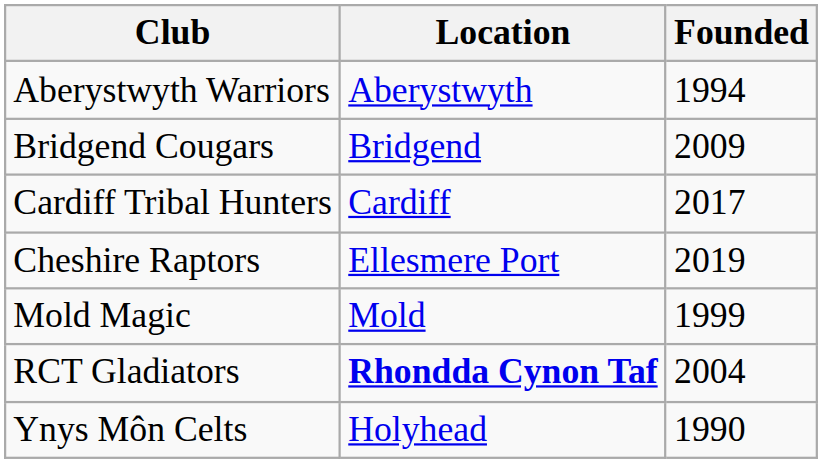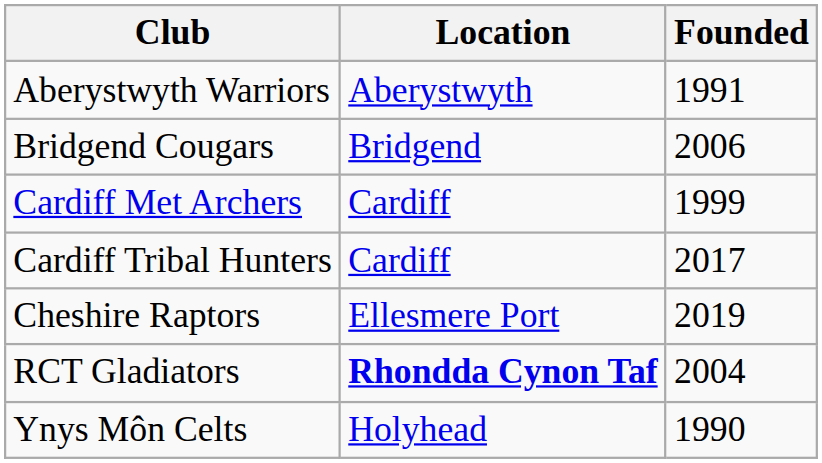 <table class="wikitable sortable" style="text-align:left;">
 <tr>
 <th>Club</th>
 <th>Location</th>
 <th>Founded</th>
 </tr>
 <tr>
 <td style="text-align:left;">Aberystwyth Warriors</td>
 <td><a href='#'>Aberystwyth</a></td>
-<td>1994</td>
+<td>1991</td>
 </tr>
 <tr>
 <td style="text-align:left;">Bridgend Cougars</td>
 <td><a href='#'>Bridgend</a></td>
-<td>2009</td>
+<td>2006</td>
+</tr>
+<tr>
+<td style="text-align:left;"><a href='#'>Cardiff Met Archers</a></td>
+<td><a href='#'>Cardiff</a></td>
+<td>1999</td>
 </tr>
 <tr>
 <td style="text-align:left;">Cardiff Tribal Hunters</td>
 <td><a href='#'>Cardiff</a></td>
 <td>2017</td>
 </tr>
 <tr>
 <td style="text-align:left;">Cheshire Raptors</td>
 <td><a href='#'>Ellesmere Port</a></td>
 <td>2019</td>
 </tr>
 <tr>
-<td style="text-align:left;">Mold Magic</td>
-<td><a href='#'>Mold</a></td>
-<td>1999</td>
-</tr>
-<tr>
 <td style="text-align:left;">RCT Gladiators</td>
 <td><strong><a href='#'>Rhondda Cynon Taf</a></strong></td>
 <td>2004</td>
 </tr>
 <tr>
 <td style="text-align:left;">Ynys Môn Celts</td>
 <td><a href='#'>Holyhead</a></td>
 <td>1990</td>
 </tr>
 </table>
